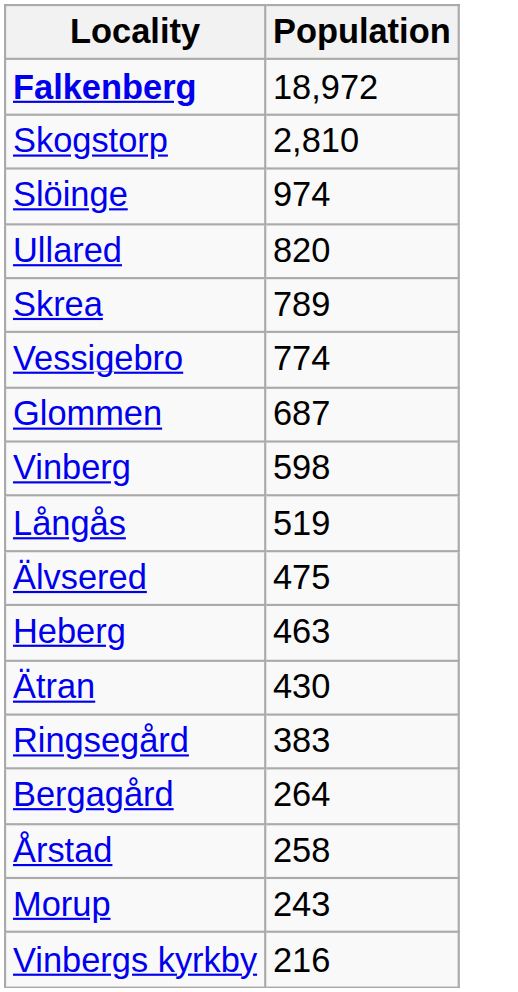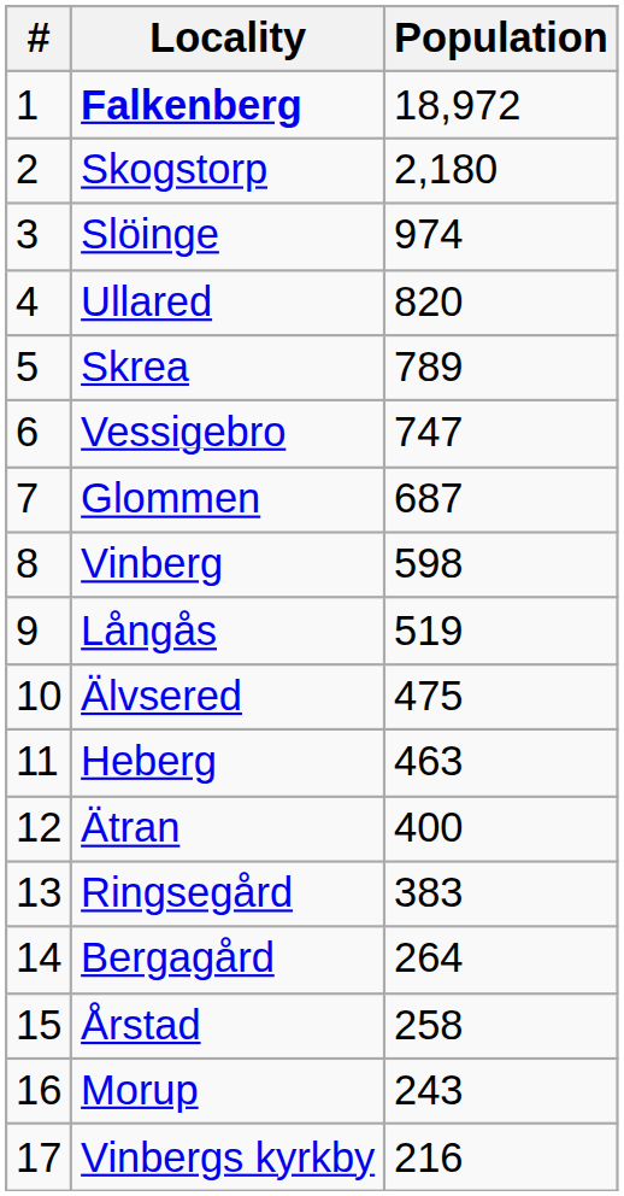 <table class="wikitable">
 <tr>
+<th>#</th>
 <th>Locality</th>
 <th>Population</th>
 </tr>
 <tr>
+<td>1</td>
 <td><strong><a href='#'>Falkenberg</a></strong></td>
 <td>18,972</td>
 </tr>
 <tr>
+<td>2</td>
 <td><a href='#'>Skogstorp</a></td>
-<td>2,810</td>
+<td>2,180</td>
 </tr>
 <tr>
+<td>3</td>
 <td><a href='#'>Slöinge</a></td>
 <td>974</td>
 </tr>
 <tr>
+<td>4</td>
 <td><a href='#'>Ullared</a></td>
 <td>820</td>
 </tr>
 <tr>
+<td>5</td>
 <td><a href='#'>Skrea</a></td>
 <td>789</td>
 </tr>
 <tr>
+<td>6</td>
 <td><a href='#'>Vessigebro</a></td>
-<td>774</td>
+<td>747</td>
 </tr>
 <tr>
+<td>7</td>
 <td><a href='#'>Glommen</a></td>
 <td>687</td>
 </tr>
 <tr>
+<td>8</td>
 <td><a href='#'>Vinberg</a></td>
 <td>598</td>
 </tr>
 <tr>
+<td>9</td>
 <td><a href='#'>Långås</a></td>
 <td>519</td>
 </tr>
 <tr>
+<td>10</td>
 <td><a href='#'>Älvsered</a></td>
 <td>475</td>
 </tr>
 <tr>
+<td>11</td>
 <td><a href='#'>Heberg</a></td>
 <td>463</td>
 </tr>
 <tr>
+<td>12</td>
 <td><a href='#'>Ätran</a></td>
-<td>430</td>
+<td>400</td>
 </tr>
 <tr>
+<td>13</td>
 <td><a href='#'>Ringsegård</a></td>
 <td>383</td>
 </tr>
 <tr>
+<td>14</td>
 <td><a href='#'>Bergagård</a></td>
 <td>264</td>
 </tr>
 <tr>
+<td>15</td>
 <td><a href='#'>Årstad</a></td>
 <td>258</td>
 </tr>
 <tr>
+<td>16</td>
 <td><a href='#'>Morup</a></td>
 <td>243</td>
 </tr>
 <tr>
+<td>17</td>
 <td><a href='#'>Vinbergs kyrkby</a></td>
 <td>216</td>
 </tr>
 </table>
